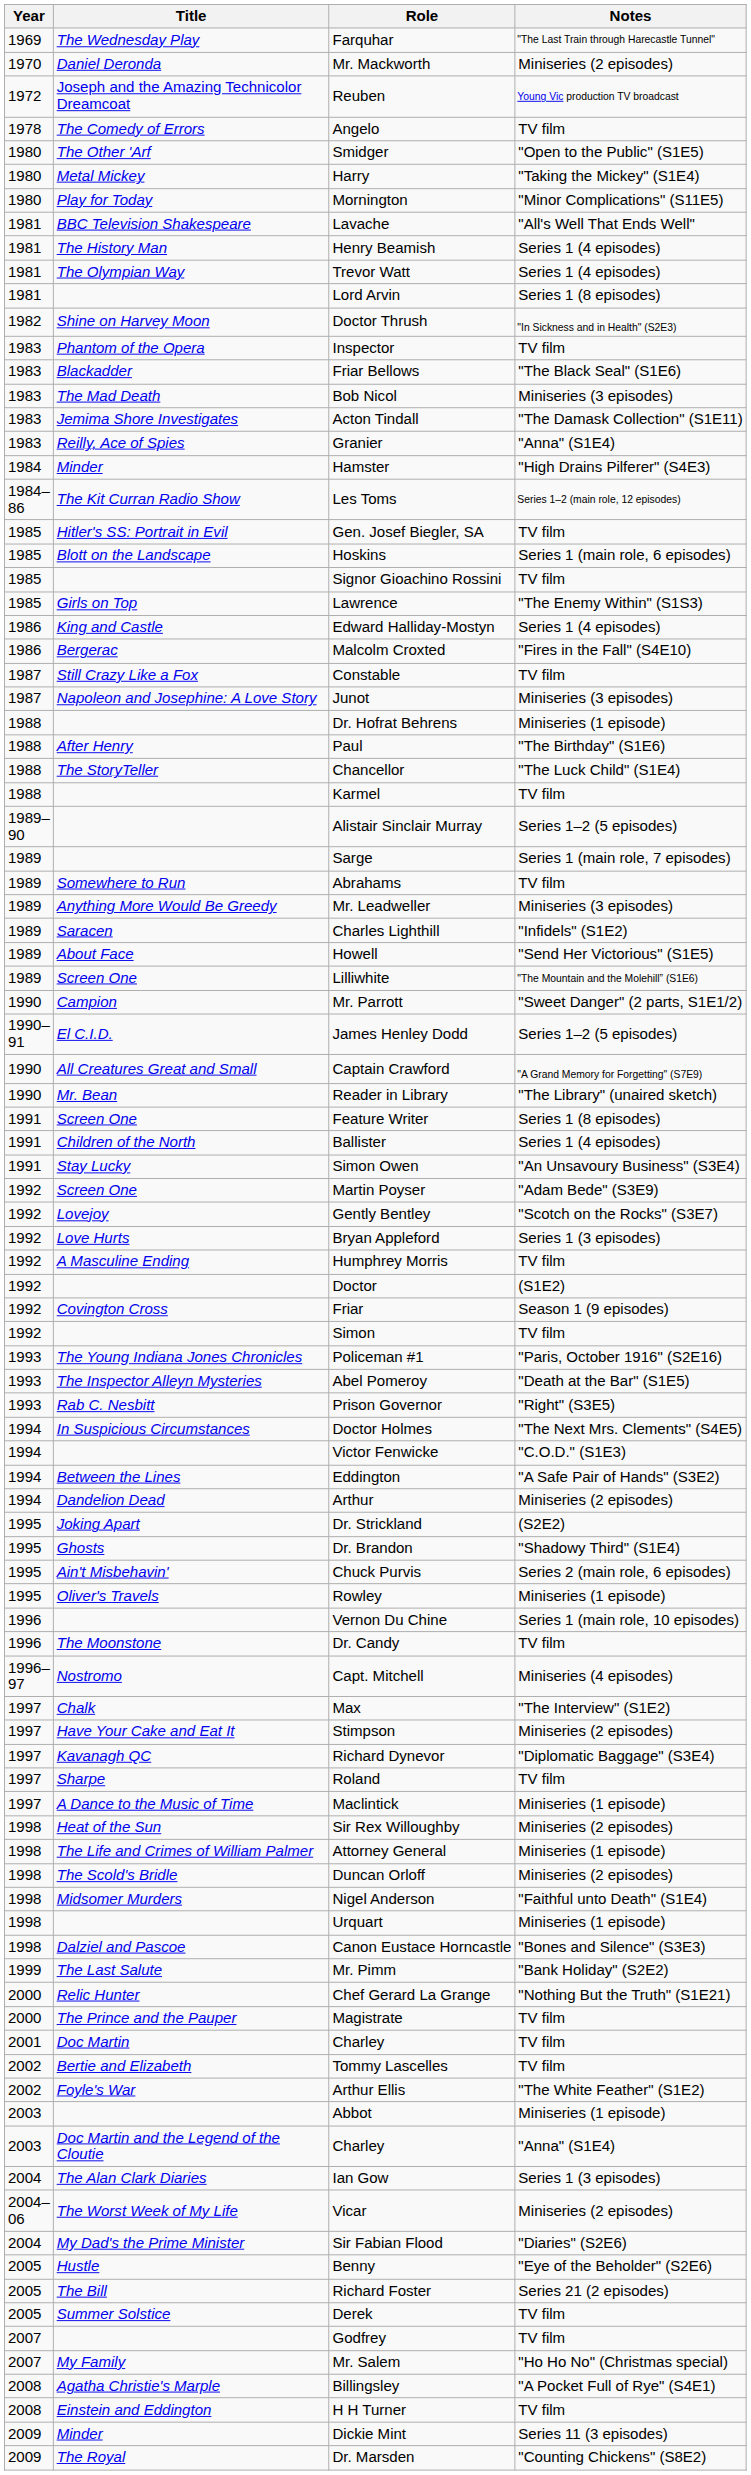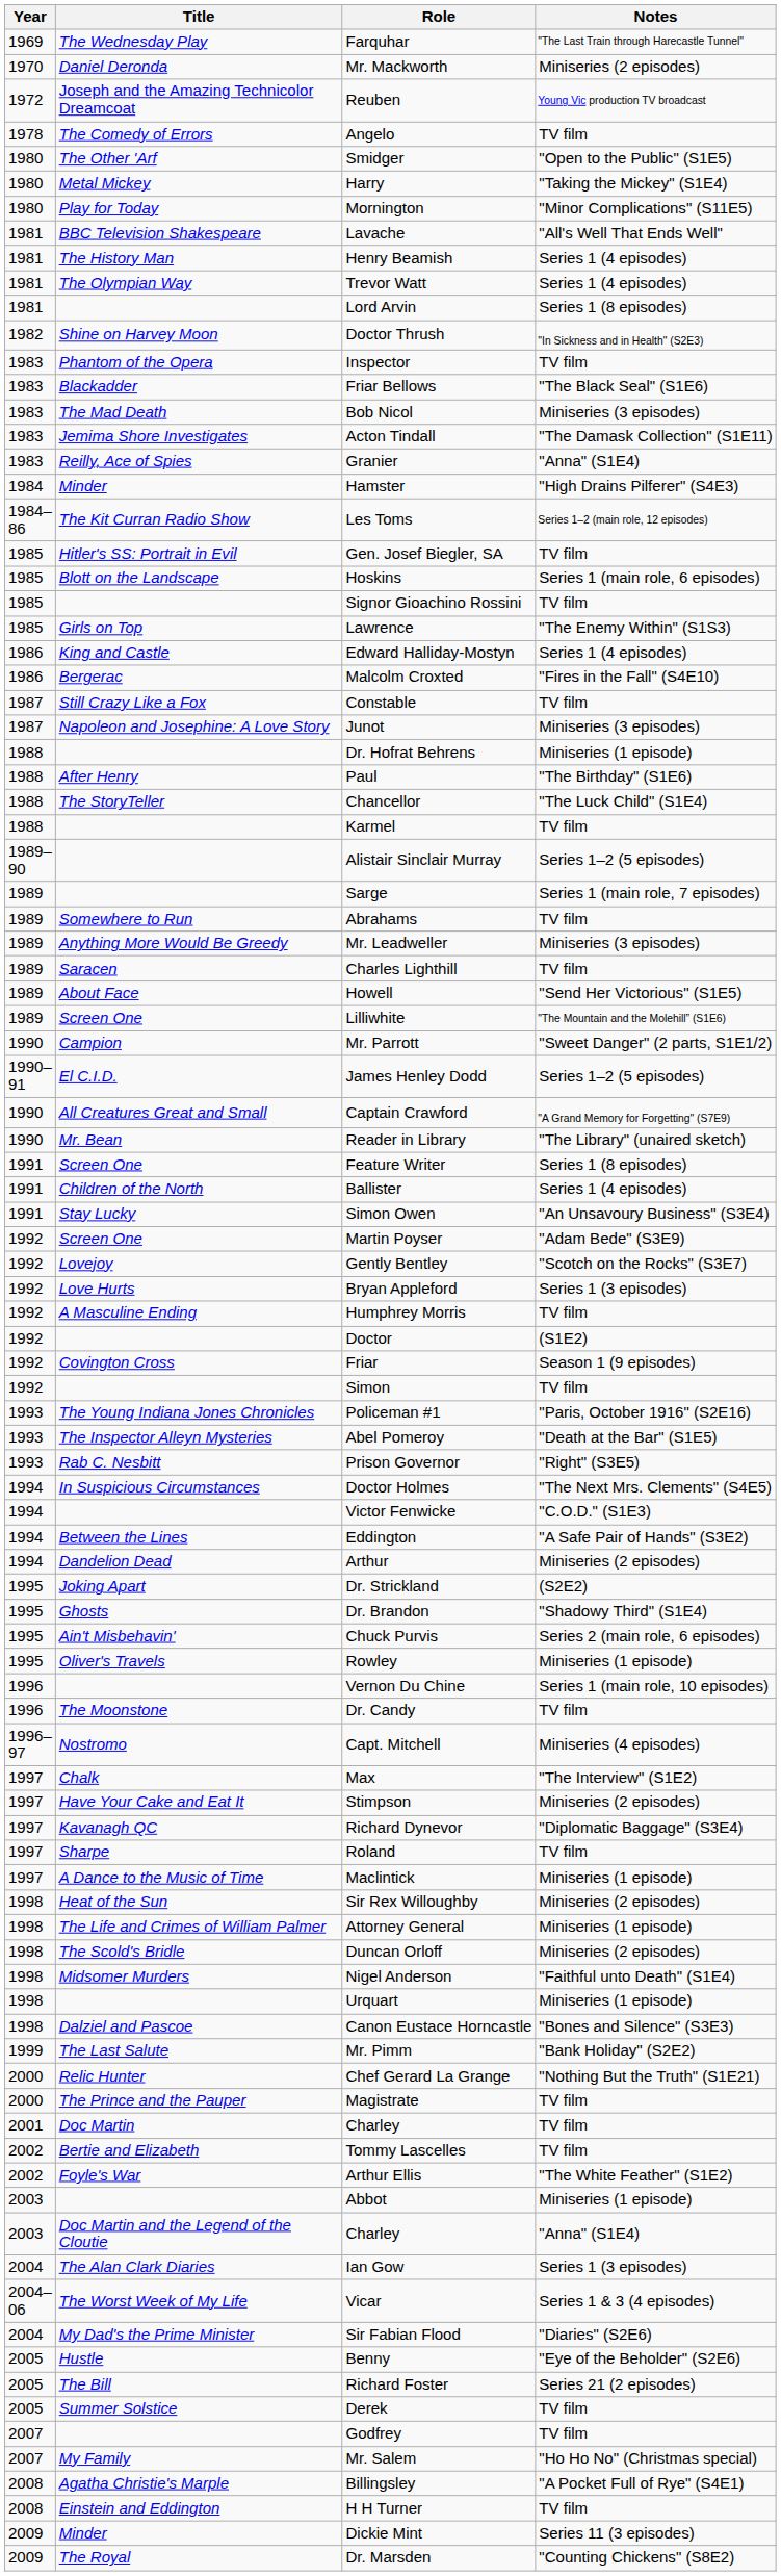 <table class="wikitable plainrowheaders sortable">
 <tr>
 <th width="40" scope="col">Year</th>
 <th width="286" scope="col">Title</th>
 <th scope="col">Role</th>
 <th scope="col">Notes</th>
 </tr>
 <tr>
 <td>1969</td>
 <td><em><a href='#'>The Wednesday Play</a></em></td>
 <td>Farquhar</td>
 <th style="background:#F9F9F9;font-size:11px;font-weight:normal;text-align:left;line-height:113%">"The Last Train through Harecastle Tunnel"</th>
 </tr>
 <tr>
 <td>1970</td>
 <td><em><a href='#'>Daniel Deronda</a></em></td>
 <td>Mr. Mackworth</td>
 <td>Miniseries (2 episodes)</td>
 </tr>
 <tr>
 <td>1972</td>
 <td><a href='#'>Joseph and the Amazing Technicolor Dreamcoat</a></td>
 <td>Reuben</td>
 <th style="background:#F9F9F9;font-size:11px;font-weight:normal;text-align:left;line-height:113%"><a href='#'>Young Vic</a> production TV broadcast</th>
 </tr>
 <tr>
 <td>1978</td>
 <td><em><a href='#'>The Comedy of Errors</a></em></td>
 <td>Angelo</td>
 <td>TV film</td>
 </tr>
 <tr>
 <td>1980</td>
 <td><em><a href='#'>The Other 'Arf</a></em></td>
 <td>Smidger</td>
 <td>"Open to the Public" (S1E5)</td>
 </tr>
 <tr>
 <td>1980</td>
 <td><em><a href='#'>Metal Mickey</a></em></td>
 <td>Harry</td>
 <td>"Taking the Mickey" (S1E4)</td>
 </tr>
 <tr>
 <td>1980</td>
 <td><em><a href='#'>Play for Today</a></em></td>
 <td>Mornington</td>
 <td>"Minor Complications" (S11E5)</td>
 </tr>
 <tr>
 <td>1981</td>
 <td><em><a href='#'>BBC Television Shakespeare</a></em></td>
 <td>Lavache</td>
 <td>"All's Well That Ends Well"</td>
 </tr>
 <tr>
 <td>1981</td>
 <td><em><a href='#'>The History Man</a></em></td>
 <td>Henry Beamish</td>
 <td>Series 1 (4 episodes)</td>
 </tr>
 <tr>
 <td>1981</td>
 <td><em><a href='#'>The Olympian Way</a></em></td>
 <td>Trevor Watt</td>
 <td>Series 1 (4 episodes)</td>
 </tr>
 <tr>
 <td>1981</td>
 <td><em></em></td>
 <td>Lord Arvin</td>
 <td>Series 1 (8 episodes)</td>
 </tr>
 <tr>
 <td>1982</td>
 <td><em><a href='#'>Shine on Harvey Moon</a></em></td>
 <td>Doctor Thrush</td>
 <th style="background:#F9F9F9;font-size:11px;font-weight:normal;text-align:left;line-height:113%"><br>"In Sickness and in Health" (S2E3)</th>
 </tr>
 <tr>
 <td>1983</td>
 <td><em><a href='#'>Phantom of the Opera</a></em></td>
 <td>Inspector</td>
 <td>TV film</td>
 </tr>
 <tr>
 <td>1983</td>
 <td><em><a href='#'>Blackadder</a></em></td>
 <td>Friar Bellows</td>
 <td>"The Black Seal" (S1E6)</td>
 </tr>
 <tr>
 <td>1983</td>
 <td><em><a href='#'>The Mad Death</a></em></td>
 <td>Bob Nicol</td>
 <td>Miniseries (3 episodes)</td>
 </tr>
 <tr>
 <td>1983</td>
 <td><em><a href='#'>Jemima Shore Investigates</a></em></td>
 <td>Acton Tindall</td>
 <td>"The Damask Collection" (S1E11)</td>
 </tr>
 <tr>
 <td>1983</td>
 <td><em><a href='#'>Reilly, Ace of Spies</a></em></td>
 <td>Granier</td>
 <td>"Anna" (S1E4)</td>
 </tr>
 <tr>
 <td>1984</td>
 <td><em><a href='#'>Minder</a></em></td>
 <td>Hamster</td>
 <td>"High Drains Pilferer" (S4E3)</td>
 </tr>
 <tr>
 <td>1984–86</td>
 <td><em><a href='#'>The Kit Curran Radio Show</a></em></td>
 <td>Les Toms</td>
 <th style="background:#F9F9F9;font-size:11px;font-weight:normal;text-align:left;line-height:113%">Series 1–2 (main role, 12 episodes)</th>
 </tr>
 <tr>
 <td>1985</td>
 <td><em><a href='#'>Hitler's SS: Portrait in Evil</a></em></td>
 <td>Gen. Josef Biegler, SA</td>
 <td>TV film</td>
 </tr>
 <tr>
 <td>1985</td>
 <td><em><a href='#'>Blott on the Landscape</a></em></td>
 <td>Hoskins</td>
 <td>Series 1 (main role, 6 episodes)</td>
 </tr>
 <tr>
 <td>1985</td>
 <td><em></em></td>
 <td>Signor Gioachino Rossini</td>
 <td>TV film</td>
 </tr>
 <tr>
 <td>1985</td>
 <td><em><a href='#'>Girls on Top</a></em></td>
 <td>Lawrence</td>
 <td>"The Enemy Within" (S1S3)</td>
 </tr>
 <tr>
 <td>1986</td>
 <td><em><a href='#'>King and Castle</a></em></td>
 <td>Edward Halliday-Mostyn</td>
 <td>Series 1 (4 episodes)</td>
 </tr>
 <tr>
 <td>1986</td>
 <td><em><a href='#'>Bergerac</a></em></td>
 <td>Malcolm Croxted</td>
 <td>"Fires in the Fall" (S4E10)</td>
 </tr>
 <tr>
 <td>1987</td>
 <td><em><a href='#'>Still Crazy Like a Fox</a></em></td>
 <td>Constable</td>
 <td>TV film</td>
 </tr>
 <tr>
 <td>1987</td>
 <td><em><a href='#'>Napoleon and Josephine: A Love Story</a></em></td>
 <td>Junot</td>
 <td>Miniseries (3 episodes)</td>
 </tr>
 <tr>
 <td>1988</td>
 <td><em></em></td>
 <td>Dr. Hofrat Behrens</td>
 <td>Miniseries (1 episode)</td>
 </tr>
 <tr>
 <td>1988</td>
 <td><em><a href='#'>After Henry</a></em></td>
 <td>Paul</td>
 <td>"The Birthday" (S1E6)</td>
 </tr>
 <tr>
 <td>1988</td>
 <td><em><a href='#'>The StoryTeller</a></em></td>
 <td>Chancellor</td>
 <td>"The Luck Child" (S1E4)</td>
 </tr>
 <tr>
 <td>1988</td>
 <td><em></em></td>
 <td>Karmel</td>
 <td>TV film</td>
 </tr>
 <tr>
 <td>1989–90</td>
 <td><em></em></td>
 <td>Alistair Sinclair Murray</td>
 <td>Series 1–2 (5 episodes)</td>
 </tr>
 <tr>
 <td>1989</td>
 <td><em></em></td>
 <td>Sarge</td>
 <td>Series 1 (main role, 7 episodes)</td>
 </tr>
 <tr>
 <td>1989</td>
 <td><em><a href='#'>Somewhere to Run</a></em></td>
 <td>Abrahams</td>
 <td>TV film</td>
 </tr>
 <tr>
 <td>1989</td>
 <td><em><a href='#'>Anything More Would Be Greedy</a></em></td>
 <td>Mr. Leadweller</td>
 <td>Miniseries (3 episodes)</td>
 </tr>
 <tr>
 <td>1989</td>
 <td><em><a href='#'>Saracen</a></em></td>
 <td>Charles Lighthill</td>
-<td>"Infidels" (S1E2)</td>
+<td>TV film</td>
 </tr>
 <tr>
 <td>1989</td>
 <td><em><a href='#'>About Face</a></em></td>
 <td>Howell</td>
 <td>"Send Her Victorious" (S1E5)</td>
 </tr>
 <tr>
 <td>1989</td>
 <td><em><a href='#'>Screen One</a></em></td>
 <td>Lilliwhite</td>
 <th style="background:#F9F9F9;font-size:11px;font-weight:normal;text-align:left;line-height:113%">"The Mountain and the Molehill” (S1E6)</th>
 </tr>
 <tr>
 <td>1990</td>
 <td><em><a href='#'>Campion</a></em></td>
 <td>Mr. Parrott</td>
 <td>"Sweet Danger" (2 parts, S1E1/2)</td>
 </tr>
 <tr>
 <td>1990–91</td>
 <td><em><a href='#'>El C.I.D.</a></em></td>
 <td>James Henley Dodd</td>
 <td>Series 1–2 (5 episodes)</td>
 </tr>
 <tr>
 <td>1990</td>
 <td><em><a href='#'>All Creatures Great and Small</a></em></td>
 <td>Captain Crawford</td>
 <th style="background:#F9F9F9;font-size:11px;font-weight:normal;text-align:left;line-height:113%"><br>"A Grand Memory for Forgetting" (S7E9)</th>
 </tr>
 <tr>
 <td>1990</td>
 <td><em><a href='#'>Mr. Bean</a></em></td>
 <td>Reader in Library</td>
 <td>"The Library" (unaired sketch)</td>
 </tr>
 <tr>
 <td>1991</td>
 <td><em><a href='#'>Screen One</a></em></td>
 <td>Feature Writer</td>
 <td>Series 1 (8 episodes)</td>
 </tr>
 <tr>
 <td>1991</td>
 <td><em><a href='#'>Children of the North</a></em></td>
 <td>Ballister</td>
 <td>Series 1 (4 episodes)</td>
 </tr>
 <tr>
 <td>1991</td>
 <td><em><a href='#'>Stay Lucky</a></em></td>
 <td>Simon Owen</td>
 <td>"An Unsavoury Business" (S3E4)</td>
 </tr>
 <tr>
 <td>1992</td>
 <td><em><a href='#'>Screen One</a></em></td>
 <td>Martin Poyser</td>
 <td>"Adam Bede" (S3E9)</td>
 </tr>
 <tr>
 <td>1992</td>
 <td><em><a href='#'>Lovejoy</a></em></td>
 <td>Gently Bentley</td>
 <td>"Scotch on the Rocks" (S3E7)</td>
 </tr>
 <tr>
 <td>1992</td>
 <td><em><a href='#'>Love Hurts</a></em></td>
 <td>Bryan Appleford</td>
 <td>Series 1 (3 episodes)</td>
 </tr>
 <tr>
 <td>1992</td>
 <td><em><a href='#'>A Masculine Ending</a></em></td>
 <td>Humphrey Morris</td>
 <td>TV film</td>
 </tr>
 <tr>
 <td>1992</td>
 <td><em></em></td>
 <td>Doctor</td>
 <td>(S1E2)</td>
 </tr>
 <tr>
 <td>1992</td>
 <td><em><a href='#'>Covington Cross</a></em></td>
 <td>Friar</td>
 <td>Season 1 (9 episodes)</td>
 </tr>
 <tr>
 <td>1992</td>
 <td><em></em> </td>
 <td>Simon</td>
 <td>TV film</td>
 </tr>
 <tr>
 <td>1993</td>
 <td><em><a href='#'>The Young Indiana Jones Chronicles</a></em></td>
 <td>Policeman #1</td>
 <td>"Paris, October 1916" (S2E16)</td>
 </tr>
 <tr>
 <td>1993</td>
 <td><em><a href='#'>The Inspector Alleyn Mysteries</a></em></td>
 <td>Abel Pomeroy</td>
 <td>"Death at the Bar" (S1E5)</td>
 </tr>
 <tr>
 <td>1993</td>
 <td><em><a href='#'>Rab C. Nesbitt</a></em></td>
 <td>Prison Governor</td>
 <td>"Right" (S3E5)</td>
 </tr>
 <tr>
 <td>1994</td>
 <td><em><a href='#'>In Suspicious Circumstances</a></em></td>
 <td>Doctor Holmes</td>
 <td>"The Next Mrs. Clements" (S4E5)</td>
 </tr>
 <tr>
 <td>1994</td>
 <td><em></em></td>
 <td>Victor Fenwicke</td>
 <td>"C.O.D." (S1E3)</td>
 </tr>
 <tr>
 <td>1994</td>
 <td><em><a href='#'>Between the Lines</a></em></td>
 <td>Eddington</td>
 <td>"A Safe Pair of Hands" (S3E2)</td>
 </tr>
 <tr>
 <td>1994</td>
 <td><em><a href='#'>Dandelion Dead</a></em></td>
 <td>Arthur</td>
 <td>Miniseries (2 episodes)</td>
 </tr>
 <tr>
 <td>1995</td>
 <td><em><a href='#'>Joking Apart</a></em></td>
 <td>Dr. Strickland</td>
 <td>(S2E2)</td>
 </tr>
 <tr>
 <td>1995</td>
 <td><em><a href='#'>Ghosts</a></em></td>
 <td>Dr. Brandon</td>
 <td>"Shadowy Third" (S1E4)</td>
 </tr>
 <tr>
 <td>1995</td>
 <td><em><a href='#'>Ain't Misbehavin'</a></em></td>
 <td>Chuck Purvis</td>
 <td>Series 2 (main role, 6 episodes)</td>
 </tr>
 <tr>
 <td>1995</td>
 <td><em><a href='#'>Oliver's Travels</a></em></td>
 <td>Rowley</td>
 <td>Miniseries (1 episode)</td>
 </tr>
 <tr>
 <td>1996</td>
 <td><em></em></td>
 <td>Vernon Du Chine</td>
 <td>Series 1 (main role, 10 episodes)</td>
 </tr>
 <tr>
 <td>1996</td>
 <td><em><a href='#'>The Moonstone</a></em></td>
 <td>Dr. Candy</td>
 <td>TV film</td>
 </tr>
 <tr>
 <td>1996–97</td>
 <td><em><a href='#'>Nostromo</a></em></td>
 <td>Capt. Mitchell</td>
 <td>Miniseries (4 episodes)</td>
 </tr>
 <tr>
 <td>1997</td>
 <td><em><a href='#'>Chalk</a></em></td>
 <td>Max</td>
 <td>"The Interview" (S1E2)</td>
 </tr>
 <tr>
 <td>1997</td>
 <td><em><a href='#'>Have Your Cake and Eat It</a></em></td>
 <td>Stimpson</td>
 <td>Miniseries (2 episodes)</td>
 </tr>
 <tr>
 <td>1997</td>
 <td><em><a href='#'>Kavanagh QC</a></em></td>
 <td>Richard Dynevor</td>
 <td>"Diplomatic Baggage" (S3E4)</td>
 </tr>
 <tr>
 <td>1997</td>
 <td><em><a href='#'>Sharpe</a></em></td>
 <td>Roland</td>
 <td>TV film</td>
 </tr>
 <tr>
 <td>1997</td>
 <td><em><a href='#'>A Dance to the Music of Time</a></em></td>
 <td>Maclintick</td>
 <td>Miniseries (1 episode)</td>
 </tr>
 <tr>
 <td>1998</td>
 <td><em><a href='#'>Heat of the Sun</a></em></td>
 <td>Sir Rex Willoughby</td>
 <td>Miniseries (2 episodes)</td>
 </tr>
 <tr>
 <td>1998</td>
 <td><em><a href='#'>The Life and Crimes of William Palmer</a></em></td>
 <td>Attorney General</td>
 <td>Miniseries (1 episode)</td>
 </tr>
 <tr>
 <td>1998</td>
 <td><em><a href='#'>The Scold's Bridle</a></em></td>
 <td>Duncan Orloff</td>
 <td>Miniseries (2 episodes)</td>
 </tr>
 <tr>
 <td>1998</td>
 <td><em><a href='#'>Midsomer Murders</a></em></td>
 <td>Nigel Anderson</td>
 <td>"Faithful unto Death" (S1E4)</td>
 </tr>
 <tr>
 <td>1998</td>
 <td><em></em></td>
 <td>Urquart</td>
 <td>Miniseries (1 episode)</td>
 </tr>
 <tr>
 <td>1998</td>
 <td><em><a href='#'>Dalziel and Pascoe</a></em></td>
 <td>Canon Eustace Horncastle</td>
 <td>"Bones and Silence" (S3E3)</td>
 </tr>
 <tr>
 <td>1999</td>
 <td><em><a href='#'>The Last Salute</a></em></td>
 <td>Mr. Pimm</td>
 <td>"Bank Holiday" (S2E2)</td>
 </tr>
 <tr>
 <td>2000</td>
 <td><em><a href='#'>Relic Hunter</a></em></td>
 <td>Chef Gerard La Grange</td>
 <td>"Nothing But the Truth" (S1E21)</td>
 </tr>
 <tr>
 <td>2000</td>
 <td><em><a href='#'>The Prince and the Pauper</a></em></td>
 <td>Magistrate</td>
 <td>TV film</td>
 </tr>
 <tr>
 <td>2001</td>
 <td><em><a href='#'>Doc Martin</a></em></td>
 <td>Charley</td>
 <td>TV film</td>
 </tr>
 <tr>
 <td>2002</td>
 <td><em><a href='#'>Bertie and Elizabeth</a></em></td>
 <td>Tommy Lascelles</td>
 <td>TV film</td>
 </tr>
 <tr>
 <td>2002</td>
 <td><em><a href='#'>Foyle's War</a></em></td>
 <td>Arthur Ellis</td>
 <td>"The White Feather" (S1E2)</td>
 </tr>
 <tr>
 <td>2003</td>
 <td><em></em></td>
 <td>Abbot</td>
 <td>Miniseries (1 episode)</td>
 </tr>
 <tr>
 <td>2003</td>
 <td><em><a href='#'>Doc Martin and the Legend of the Cloutie</a></em></td>
 <td>Charley</td>
 <td>"Anna" (S1E4)</td>
 </tr>
 <tr>
 <td>2004</td>
 <td><em><a href='#'>The Alan Clark Diaries</a></em></td>
 <td>Ian Gow</td>
 <td>Series 1 (3 episodes)</td>
 </tr>
 <tr>
 <td>2004–06</td>
 <td><em><a href='#'>The Worst Week of My Life</a></em></td>
 <td>Vicar</td>
-<td>Miniseries (2 episodes)</td>
+<td>Series 1 & 3 (4 episodes)</td>
 </tr>
 <tr>
 <td>2004</td>
 <td><em><a href='#'>My Dad's the Prime Minister</a></em></td>
 <td>Sir Fabian Flood</td>
 <td>"Diaries" (S2E6)</td>
 </tr>
 <tr>
 <td>2005</td>
 <td><em><a href='#'>Hustle</a></em></td>
 <td>Benny</td>
 <td>"Eye of the Beholder" (S2E6)</td>
 </tr>
 <tr>
 <td>2005</td>
 <td><em><a href='#'>The Bill</a></em></td>
 <td>Richard Foster</td>
 <td>Series 21 (2 episodes)</td>
 </tr>
 <tr>
 <td>2005</td>
 <td><em><a href='#'>Summer Solstice</a></em></td>
 <td>Derek</td>
 <td>TV film</td>
 </tr>
 <tr>
 <td>2007</td>
 <td><em></em></td>
 <td>Godfrey</td>
 <td>TV film</td>
 </tr>
 <tr>
 <td>2007</td>
 <td><em><a href='#'>My Family</a></em></td>
 <td>Mr. Salem</td>
 <td>"Ho Ho No" (Christmas special)</td>
 </tr>
 <tr>
 <td>2008</td>
 <td><em><a href='#'>Agatha Christie's Marple</a></em></td>
 <td>Billingsley</td>
 <td>"A Pocket Full of Rye" (S4E1)</td>
 </tr>
 <tr>
 <td>2008</td>
 <td><em><a href='#'>Einstein and Eddington</a></em></td>
 <td>H H Turner</td>
 <td>TV film</td>
 </tr>
 <tr>
 <td>2009</td>
 <td><em><a href='#'>Minder</a></em></td>
 <td>Dickie Mint</td>
 <td>Series 11 (3 episodes)</td>
 </tr>
 <tr>
 <td>2009</td>
 <td><em><a href='#'>The Royal</a></em></td>
 <td>Dr. Marsden</td>
 <td>"Counting Chickens" (S8E2)</td>
 </tr>
 </table>
